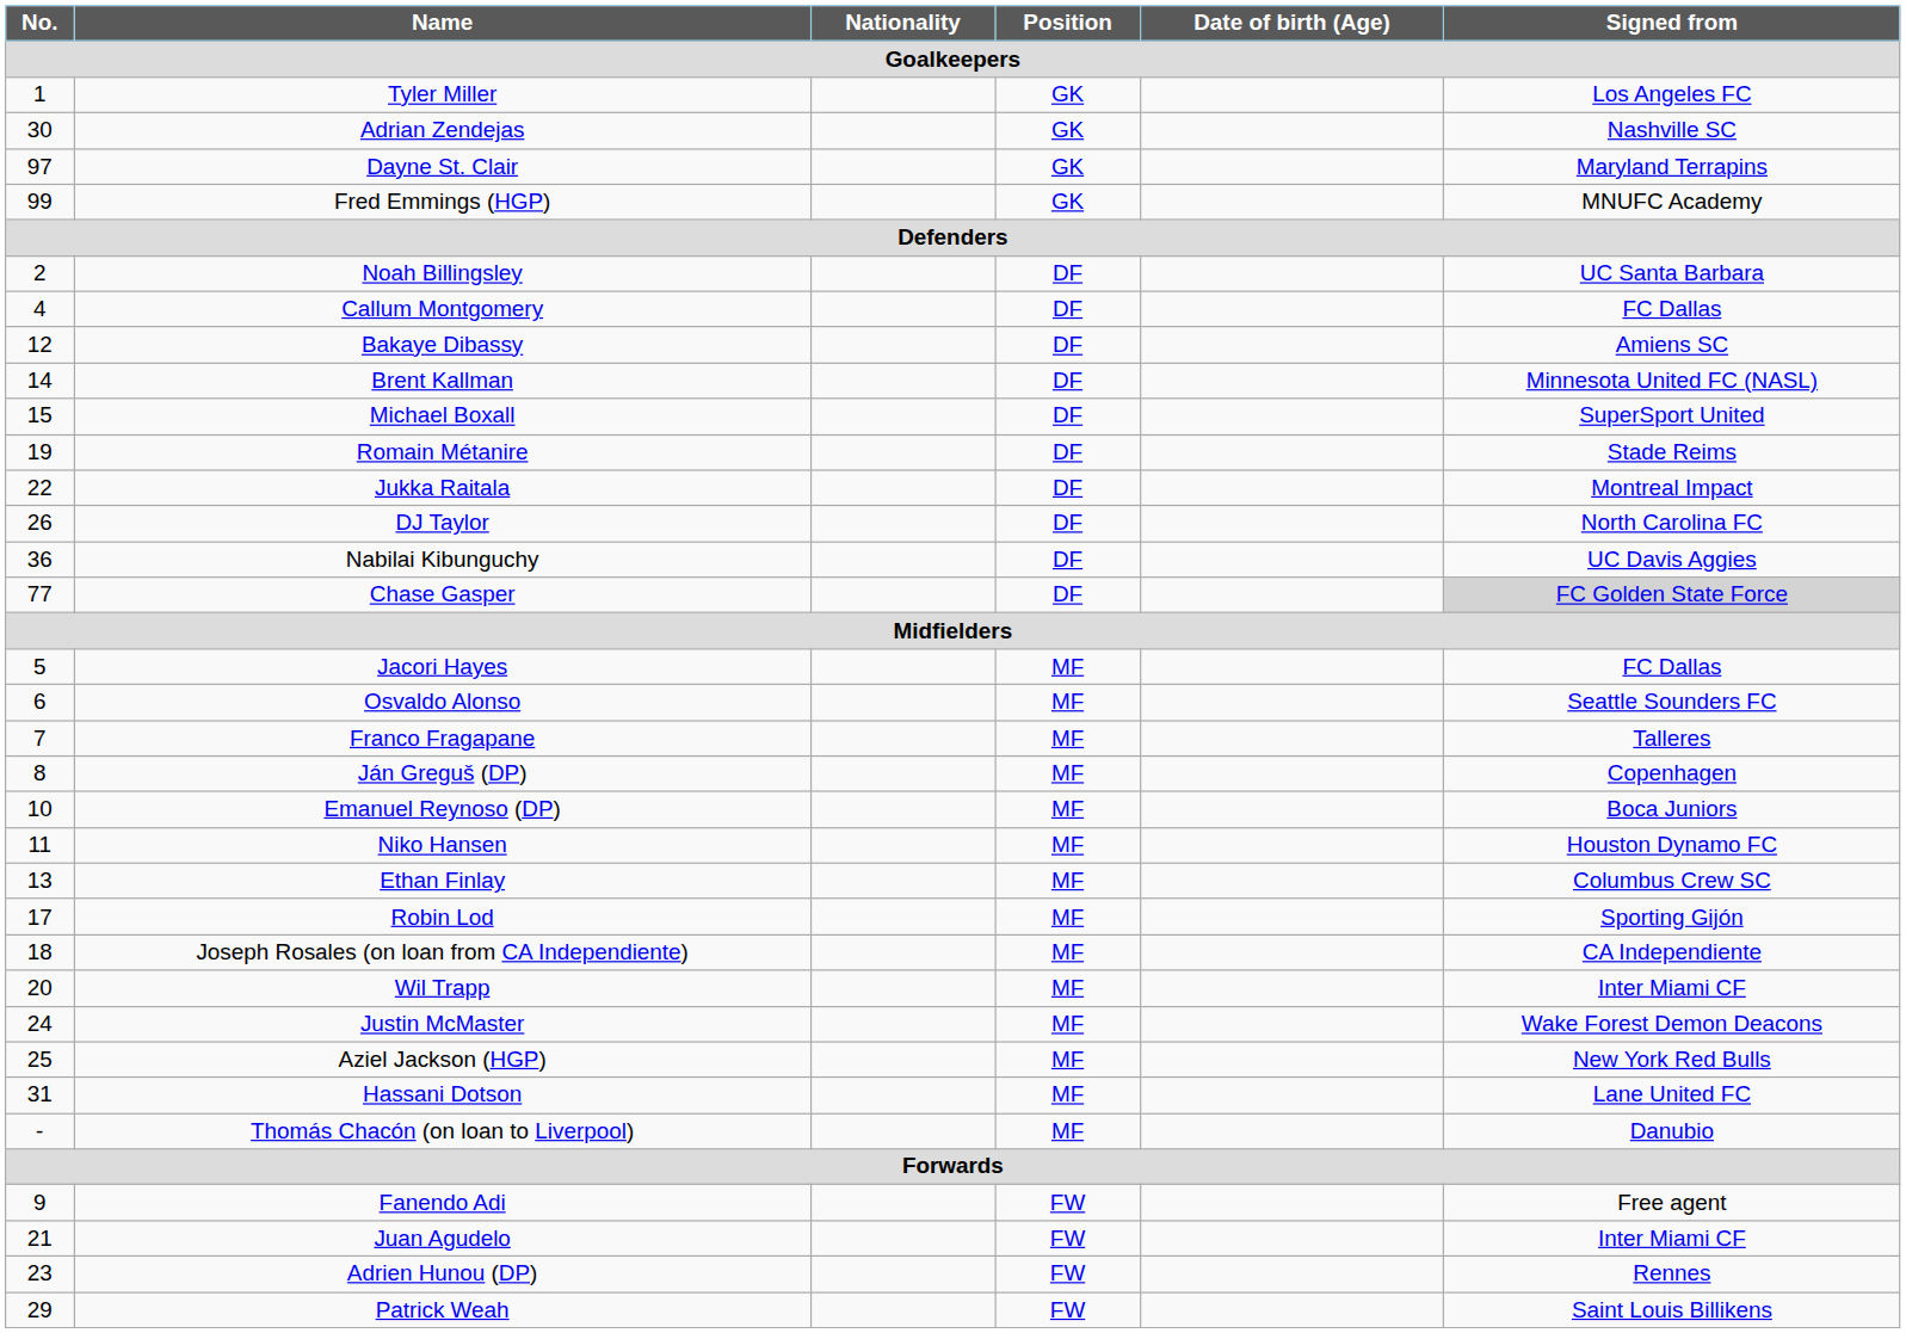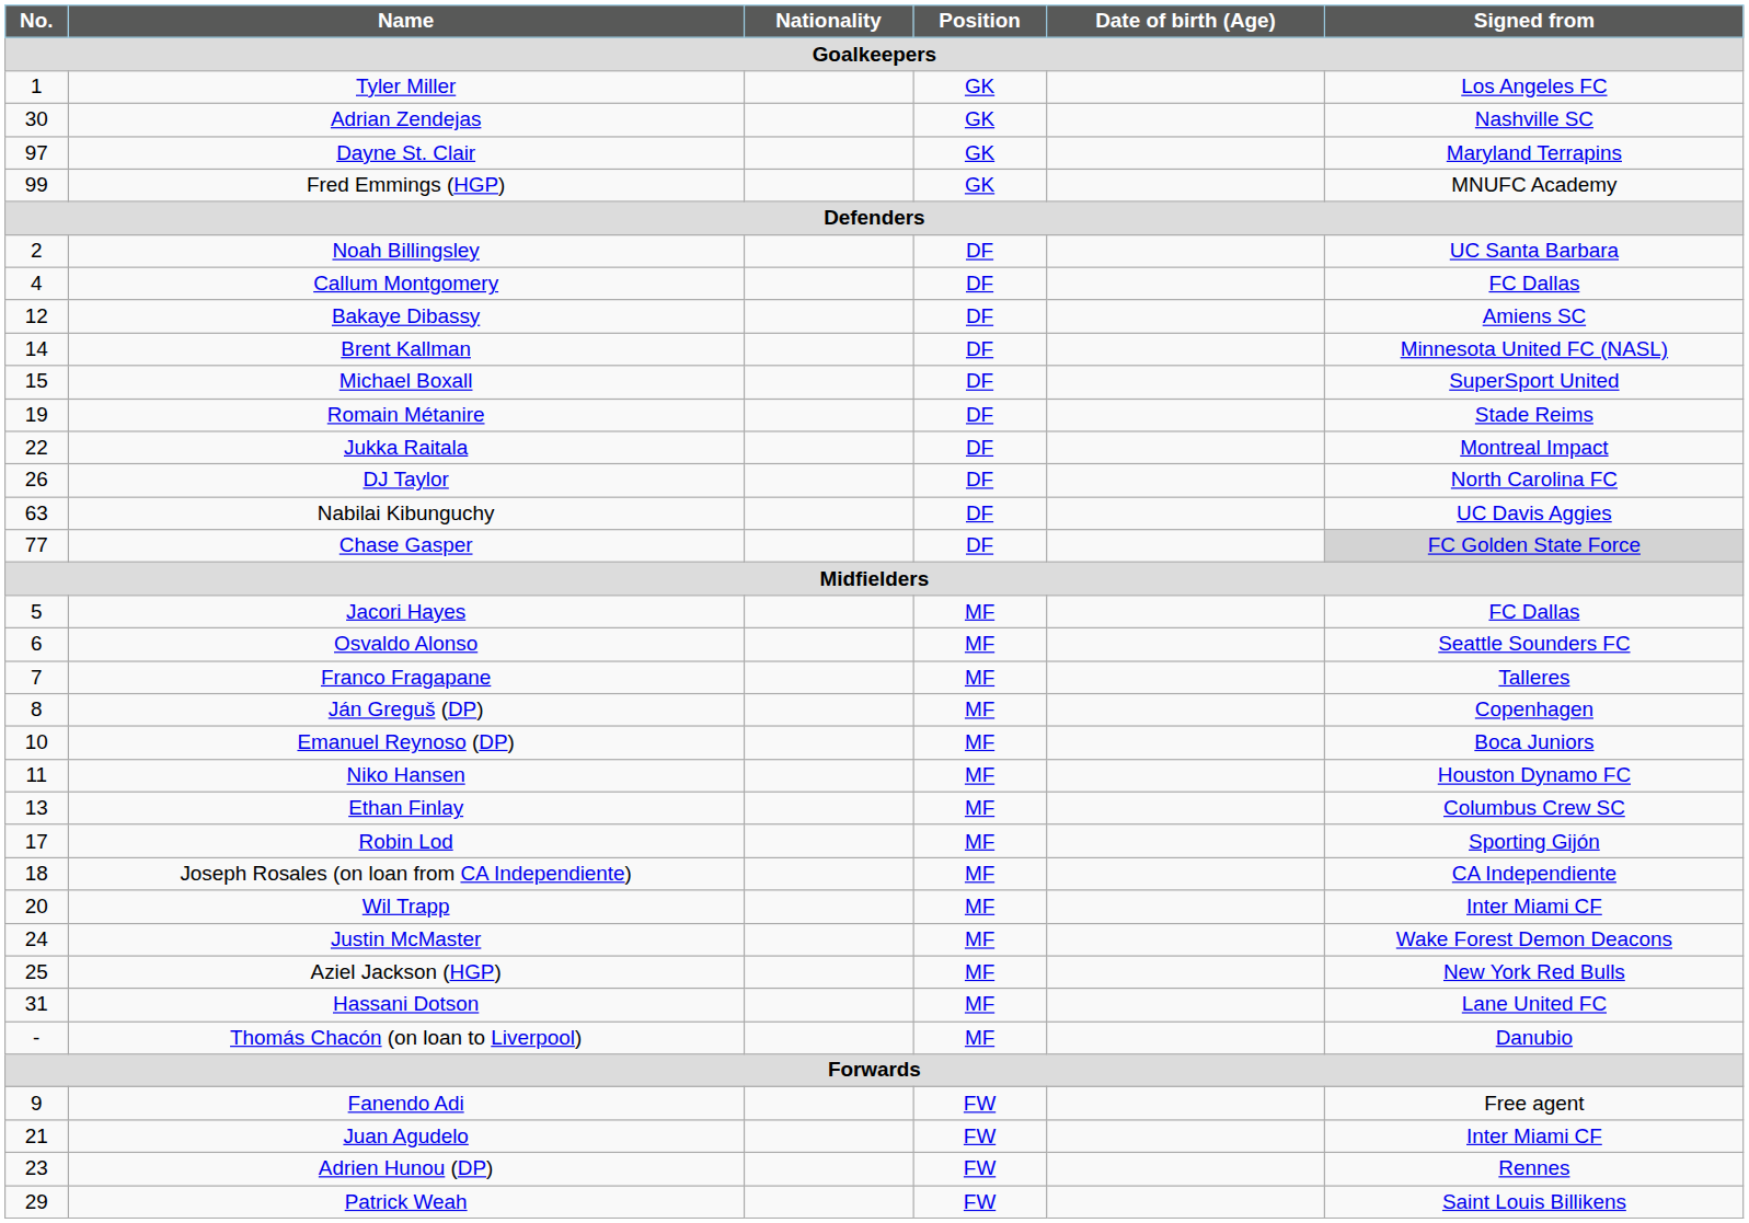 <table class="wikitable" style="text-align:center;width:85%">
 <tr>
 <th style="background:#585958;color:#FFFFFF;border:1px solid #9BCDE4">No.</th>
 <th style="background:#585958;color:#FFFFFF;border:1px solid #9BCDE4">Name</th>
 <th style="background:#585958;color:#FFFFFF;border:1px solid #9BCDE4">Nationality</th>
 <th style="background:#585958;color:#FFFFFF;border:1px solid #9BCDE4">Position</th>
 <th style="background:#585958;color:#FFFFFF;border:1px solid #9BCDE4">Date of birth (Age)</th>
 <th style="background:#585958;color:#FFFFFF;border:1px solid #9BCDE4">Signed from</th>
 </tr>
 <tr>
 <th colspan="11" style="background:#dcdcdc">Goalkeepers</th>
 </tr>
 <tr>
 <td>1</td>
 <td><a href='#'>Tyler Miller</a></td>
 <td></td>
 <td><a href='#'>GK</a></td>
 <td></td>
 <td> <a href='#'>Los Angeles FC</a></td>
 </tr>
 <tr>
 <td>30</td>
 <td><a href='#'>Adrian Zendejas</a></td>
 <td></td>
 <td><a href='#'>GK</a></td>
 <td></td>
 <td> <a href='#'>Nashville SC</a></td>
 </tr>
 <tr>
 <td>97</td>
 <td><a href='#'>Dayne St. Clair</a></td>
 <td></td>
 <td><a href='#'>GK</a></td>
 <td></td>
 <td> <a href='#'>Maryland Terrapins</a></td>
 </tr>
 <tr>
 <td>99</td>
 <td>Fred Emmings (<a href='#'>HGP</a>)</td>
 <td></td>
 <td><a href='#'>GK</a></td>
 <td></td>
 <td> MNUFC Academy</td>
 </tr>
 <tr>
 <th colspan="12" style="background:#dcdcdc">Defenders</th>
 </tr>
 <tr>
 <td>2</td>
 <td><a href='#'>Noah Billingsley</a></td>
 <td></td>
 <td><a href='#'>DF</a></td>
 <td></td>
 <td> <a href='#'>UC Santa Barbara</a></td>
 </tr>
 <tr>
 <td>4</td>
 <td><a href='#'>Callum Montgomery</a></td>
 <td></td>
 <td><a href='#'>DF</a></td>
 <td></td>
 <td> <a href='#'>FC Dallas</a></td>
 </tr>
 <tr>
 <td>12</td>
 <td><a href='#'>Bakaye Dibassy</a></td>
 <td></td>
 <td><a href='#'>DF</a></td>
 <td></td>
 <td> <a href='#'>Amiens SC</a></td>
 </tr>
 <tr>
 <td>14</td>
 <td><a href='#'>Brent Kallman</a></td>
 <td></td>
 <td><a href='#'>DF</a></td>
 <td></td>
 <td> <a href='#'>Minnesota United FC (NASL)</a></td>
 </tr>
 <tr>
 <td>15</td>
 <td><a href='#'>Michael Boxall</a></td>
 <td></td>
 <td><a href='#'>DF</a></td>
 <td></td>
 <td> <a href='#'>SuperSport United</a></td>
 </tr>
 <tr>
 <td>19</td>
 <td><a href='#'>Romain Métanire</a></td>
 <td></td>
 <td><a href='#'>DF</a></td>
 <td></td>
 <td> <a href='#'>Stade Reims</a></td>
 </tr>
 <tr>
 <td>22</td>
 <td><a href='#'>Jukka Raitala</a></td>
 <td></td>
 <td><a href='#'>DF</a></td>
 <td></td>
 <td> <a href='#'>Montreal Impact</a></td>
 </tr>
 <tr>
 <td>26</td>
 <td><a href='#'>DJ Taylor</a></td>
 <td></td>
 <td><a href='#'>DF</a></td>
 <td></td>
 <td> <a href='#'>North Carolina FC</a></td>
 </tr>
 <tr>
-<td>36</td>
+<td>63</td>
 <td>Nabilai Kibunguchy</td>
 <td></td>
 <td><a href='#'>DF</a></td>
 <td></td>
 <td> <a href='#'>UC Davis Aggies</a></td>
 </tr>
 <tr>
 <td>77</td>
 <td><a href='#'>Chase Gasper</a></td>
 <td></td>
 <td><a href='#'>DF</a></td>
 <td></td>
 <td style="background: lightgrey;"> <a href='#'>FC Golden State Force</a></td>
 </tr>
 <tr>
 <th colspan="11" style="background:#dcdcdc">Midfielders</th>
 </tr>
 <tr>
 <td>5</td>
 <td><a href='#'>Jacori Hayes</a></td>
 <td></td>
 <td><a href='#'>MF</a></td>
 <td></td>
 <td> <a href='#'>FC Dallas</a></td>
 </tr>
 <tr>
 <td>6</td>
 <td><a href='#'>Osvaldo Alonso</a></td>
 <td></td>
 <td><a href='#'>MF</a></td>
 <td></td>
 <td> <a href='#'>Seattle Sounders FC</a></td>
 </tr>
 <tr>
 <td>7</td>
 <td><a href='#'>Franco Fragapane</a></td>
 <td></td>
 <td><a href='#'>MF</a></td>
 <td></td>
 <td> <a href='#'>Talleres</a></td>
 </tr>
 <tr>
 <td>8</td>
 <td><a href='#'>Ján Greguš</a> (<a href='#'>DP</a>)</td>
 <td></td>
 <td><a href='#'>MF</a></td>
 <td></td>
 <td> <a href='#'>Copenhagen</a></td>
 </tr>
 <tr>
 <td>10</td>
 <td><a href='#'>Emanuel Reynoso</a> (<a href='#'>DP</a>)</td>
 <td></td>
 <td><a href='#'>MF</a></td>
 <td></td>
 <td> <a href='#'>Boca Juniors</a></td>
 </tr>
 <tr>
 <td>11</td>
 <td><a href='#'>Niko Hansen</a></td>
 <td></td>
 <td><a href='#'>MF</a></td>
 <td></td>
 <td> <a href='#'>Houston Dynamo FC</a></td>
 </tr>
 <tr>
 <td>13</td>
 <td><a href='#'>Ethan Finlay</a></td>
 <td></td>
 <td><a href='#'>MF</a></td>
 <td></td>
 <td> <a href='#'>Columbus Crew SC</a></td>
 </tr>
 <tr>
 <td>17</td>
 <td><a href='#'>Robin Lod</a></td>
 <td></td>
 <td><a href='#'>MF</a></td>
 <td></td>
 <td> <a href='#'>Sporting Gijón</a></td>
 </tr>
 <tr>
 <td>18</td>
 <td>Joseph Rosales (on loan from <a href='#'>CA Independiente</a>)</td>
 <td></td>
 <td><a href='#'>MF</a></td>
 <td></td>
 <td> <a href='#'>CA Independiente</a></td>
 </tr>
 <tr>
 <td>20</td>
 <td><a href='#'>Wil Trapp</a></td>
 <td></td>
 <td><a href='#'>MF</a></td>
 <td></td>
 <td> <a href='#'>Inter Miami CF</a></td>
 </tr>
 <tr>
 <td>24</td>
 <td><a href='#'>Justin McMaster</a></td>
 <td></td>
 <td><a href='#'>MF</a></td>
 <td></td>
 <td> <a href='#'>Wake Forest Demon Deacons</a></td>
 </tr>
 <tr>
 <td>25</td>
 <td>Aziel Jackson (<a href='#'>HGP</a>)</td>
 <td></td>
 <td><a href='#'>MF</a></td>
 <td></td>
 <td> <a href='#'>New York Red Bulls</a></td>
 </tr>
 <tr>
 <td>31</td>
 <td><a href='#'>Hassani Dotson</a></td>
 <td></td>
 <td><a href='#'>MF</a></td>
 <td></td>
 <td> <a href='#'>Lane United FC</a></td>
 </tr>
 <tr>
 <td>-</td>
 <td><a href='#'>Thomás Chacón</a> (on loan to <a href='#'>Liverpool</a>)</td>
 <td></td>
 <td><a href='#'>MF</a></td>
 <td></td>
 <td> <a href='#'>Danubio</a></td>
 </tr>
 <tr>
 <th colspan="11" style="background:#dcdcdc">Forwards</th>
 </tr>
 <tr>
 <td>9</td>
 <td><a href='#'>Fanendo Adi</a></td>
 <td></td>
 <td><a href='#'>FW</a></td>
 <td></td>
 <td>Free agent</td>
 </tr>
 <tr>
 <td>21</td>
 <td><a href='#'>Juan Agudelo</a></td>
 <td></td>
 <td><a href='#'>FW</a></td>
 <td></td>
 <td> <a href='#'>Inter Miami CF</a></td>
 </tr>
 <tr>
 <td>23</td>
 <td><a href='#'>Adrien Hunou</a> (<a href='#'>DP</a>)</td>
 <td></td>
 <td><a href='#'>FW</a></td>
 <td></td>
 <td> <a href='#'>Rennes</a></td>
 </tr>
 <tr>
 <td>29</td>
 <td><a href='#'>Patrick Weah</a></td>
 <td></td>
 <td><a href='#'>FW</a></td>
 <td></td>
 <td> <a href='#'>Saint Louis Billikens</a></td>
 </tr>
 </table>
